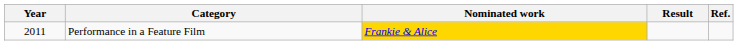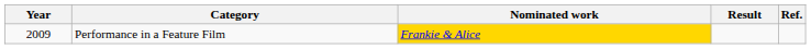 <table class=wikitable>
 <tr>
 <th scope="col" style="width:5em;">Year</th>
 <th scope="col" style="width:26em;">Category</th>
 <th scope="col" style="width:25em;">Nominated work</th>
 <th scope="col" style="width:5em;">Result</th>
 <th>Ref.</th>
 </tr>
 <tr>
-<td style="text-align:center;">2011</td>
+<td style="text-align:center;">2009</td>
 <td>Performance in a Feature Film</td>
 <td style="background: gold;"><em><a href='#'>Frankie & Alice</a></em></td>
 <td></td>
 <td style="text-align:center;"></td>
 </tr>
 </table>
